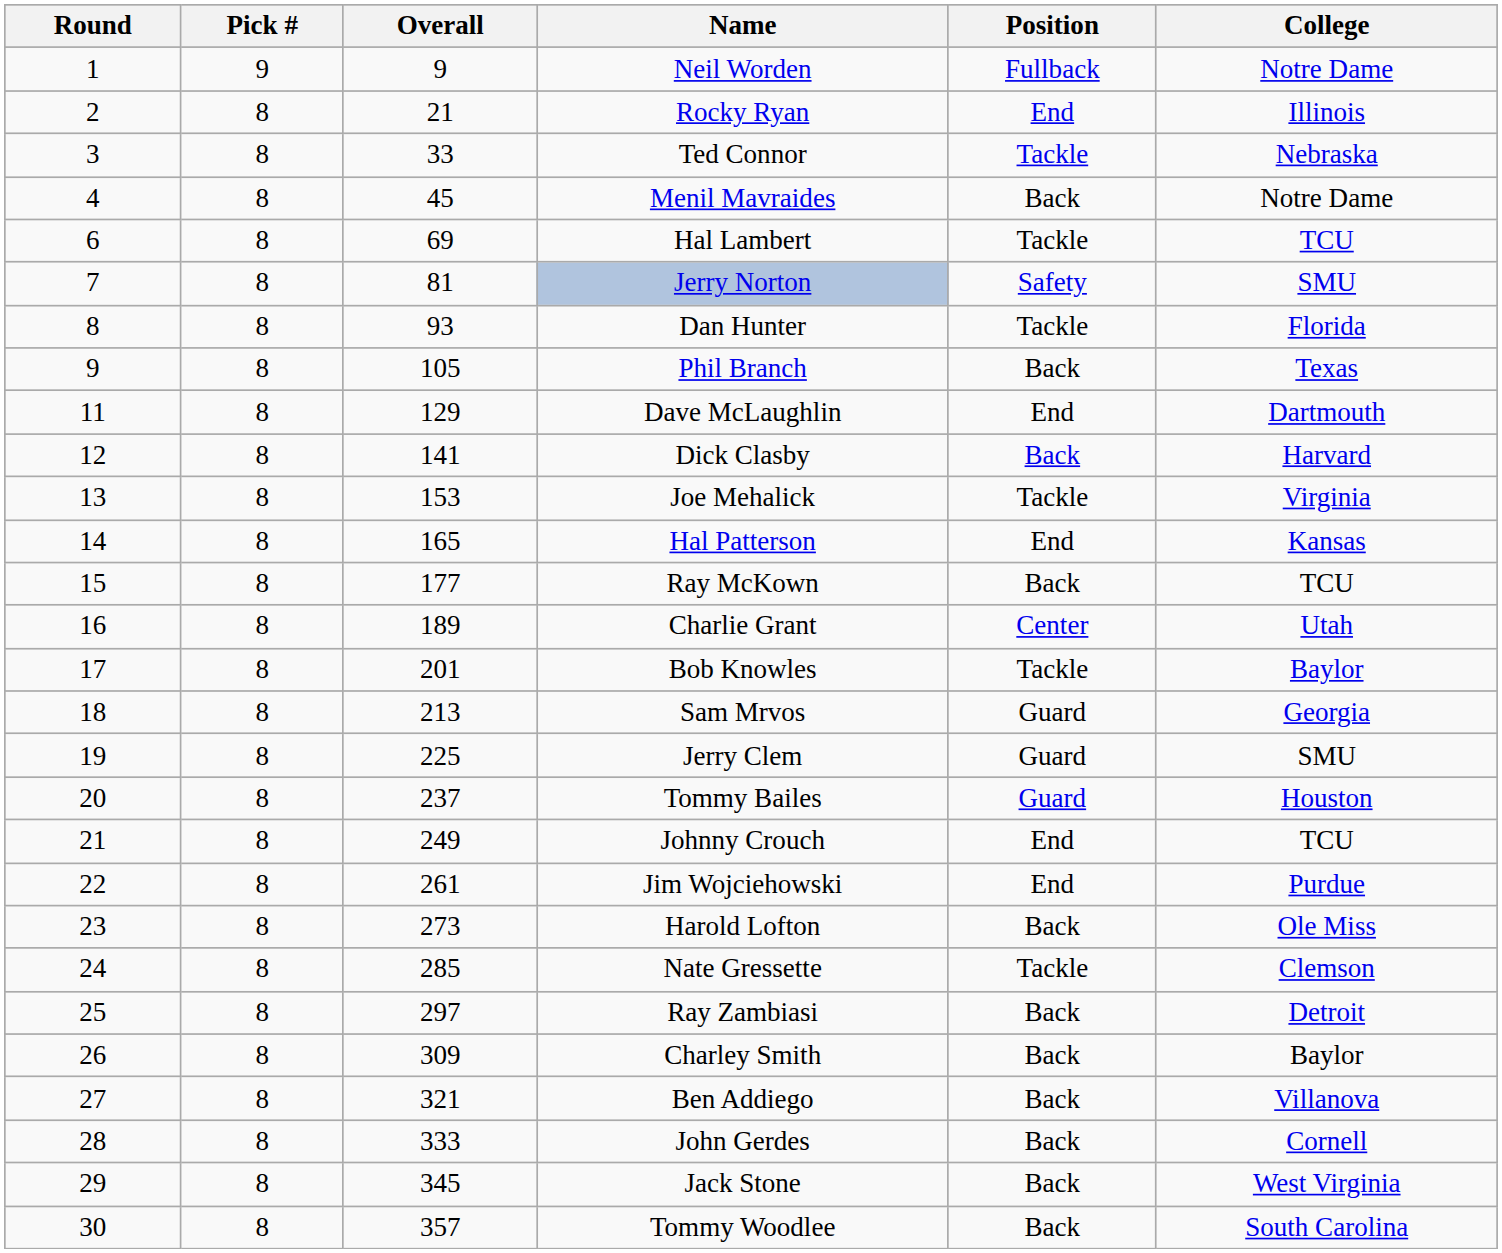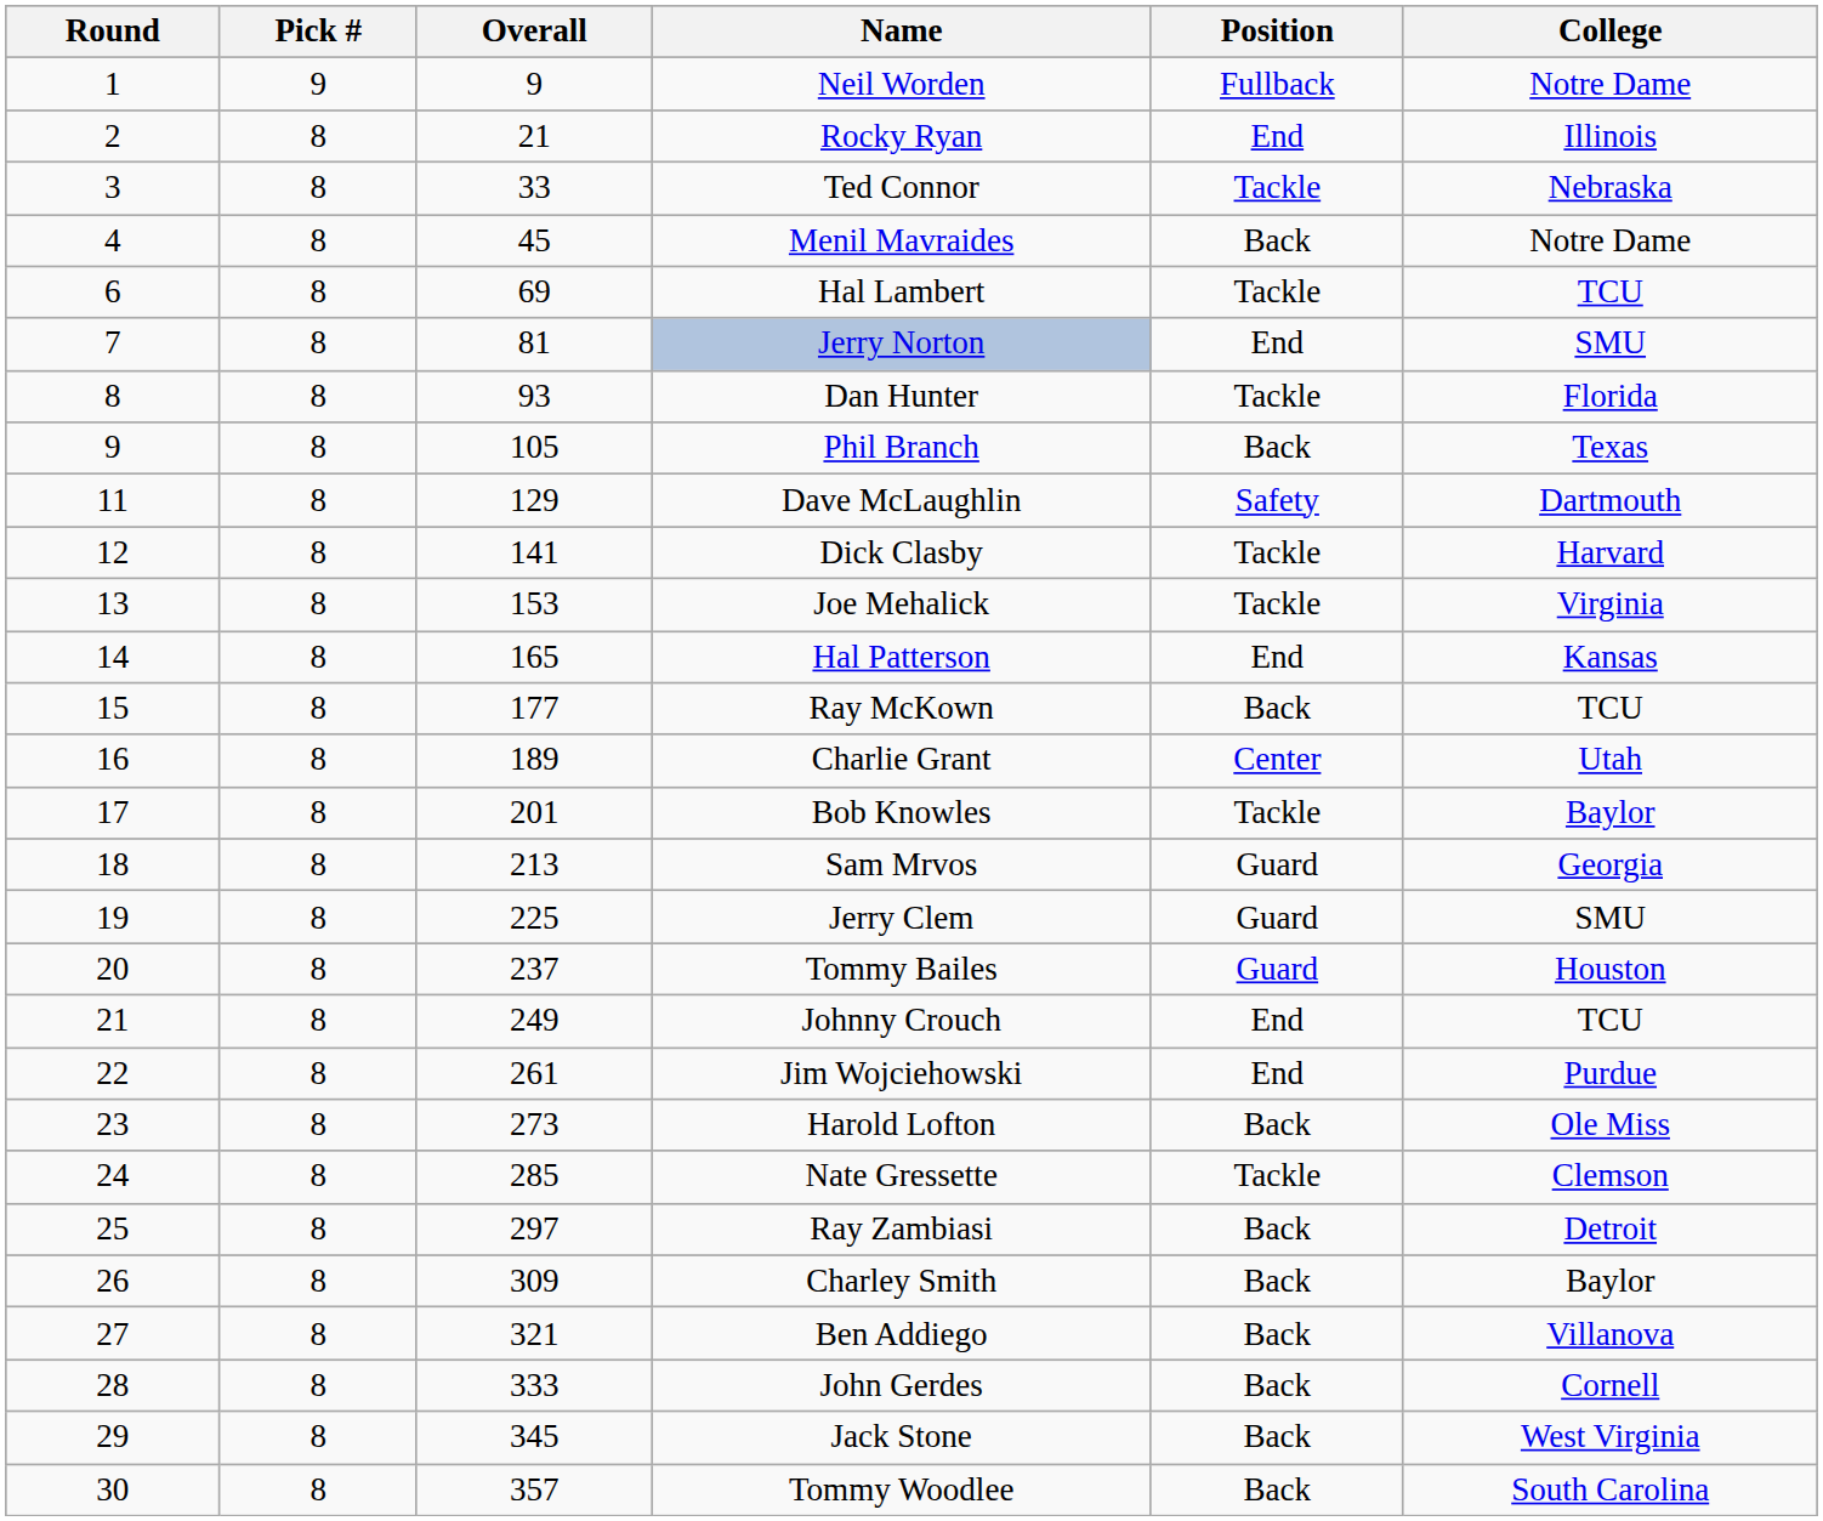 <table class="wikitable sortable sortable" style="width: 100%; text-align:center">
 <tr>
 <th>Round</th>
 <th>Pick #</th>
 <th>Overall</th>
 <th>Name</th>
 <th>Position</th>
 <th>College</th>
 </tr>
 <tr>
 <td>1</td>
 <td>9</td>
 <td>9</td>
 <td><a href='#'>Neil Worden</a></td>
 <td><a href='#'>Fullback</a></td>
 <td><a href='#'>Notre Dame</a></td>
 </tr>
 <tr>
 <td>2</td>
 <td>8</td>
 <td>21</td>
 <td><a href='#'>Rocky Ryan</a></td>
 <td><a href='#'>End</a></td>
 <td><a href='#'>Illinois</a></td>
 </tr>
 <tr>
 <td>3</td>
 <td>8</td>
 <td>33</td>
 <td>Ted Connor</td>
 <td><a href='#'>Tackle</a></td>
 <td><a href='#'>Nebraska</a></td>
 </tr>
 <tr>
 <td>4</td>
 <td>8</td>
 <td>45</td>
 <td><a href='#'>Menil Mavraides</a></td>
 <td>Back</td>
 <td>Notre Dame</td>
 </tr>
 <tr>
 <td>6</td>
 <td>8</td>
 <td>69</td>
 <td>Hal Lambert</td>
 <td>Tackle</td>
 <td><a href='#'>TCU</a></td>
 </tr>
 <tr>
 <td>7</td>
 <td>8</td>
 <td>81</td>
 <td bgcolor=lightsteelblue><a href='#'>Jerry Norton</a></td>
-<td><a href='#'>Safety</a></td>
+<td>End</td>
 <td><a href='#'>SMU</a></td>
 </tr>
 <tr>
 <td>8</td>
 <td>8</td>
 <td>93</td>
 <td>Dan Hunter</td>
 <td>Tackle</td>
 <td><a href='#'>Florida</a></td>
 </tr>
 <tr>
 <td>9</td>
 <td>8</td>
 <td>105</td>
 <td><a href='#'>Phil Branch</a></td>
 <td>Back</td>
 <td><a href='#'>Texas</a></td>
 </tr>
 <tr>
 <td>11</td>
 <td>8</td>
 <td>129</td>
 <td>Dave McLaughlin</td>
-<td>End</td>
+<td><a href='#'>Safety</a></td>
 <td><a href='#'>Dartmouth</a></td>
 </tr>
 <tr>
 <td>12</td>
 <td>8</td>
 <td>141</td>
 <td>Dick Clasby</td>
-<td><a href='#'>Back</a></td>
+<td>Tackle</td>
 <td><a href='#'>Harvard</a></td>
 </tr>
 <tr>
 <td>13</td>
 <td>8</td>
 <td>153</td>
 <td>Joe Mehalick</td>
 <td>Tackle</td>
 <td><a href='#'>Virginia</a></td>
 </tr>
 <tr>
 <td>14</td>
 <td>8</td>
 <td>165</td>
 <td><a href='#'>Hal Patterson</a></td>
 <td>End</td>
 <td><a href='#'>Kansas</a></td>
 </tr>
 <tr>
 <td>15</td>
 <td>8</td>
 <td>177</td>
 <td>Ray McKown</td>
 <td>Back</td>
 <td>TCU</td>
 </tr>
 <tr>
 <td>16</td>
 <td>8</td>
 <td>189</td>
 <td>Charlie Grant</td>
 <td><a href='#'>Center</a></td>
 <td><a href='#'>Utah</a></td>
 </tr>
 <tr>
 <td>17</td>
 <td>8</td>
 <td>201</td>
 <td>Bob Knowles</td>
 <td>Tackle</td>
 <td><a href='#'>Baylor</a></td>
 </tr>
 <tr>
 <td>18</td>
 <td>8</td>
 <td>213</td>
 <td>Sam Mrvos</td>
 <td>Guard</td>
 <td><a href='#'>Georgia</a></td>
 </tr>
 <tr>
 <td>19</td>
 <td>8</td>
 <td>225</td>
 <td>Jerry Clem</td>
 <td>Guard</td>
 <td>SMU</td>
 </tr>
 <tr>
 <td>20</td>
 <td>8</td>
 <td>237</td>
 <td>Tommy Bailes</td>
 <td><a href='#'>Guard</a></td>
 <td><a href='#'>Houston</a></td>
 </tr>
 <tr>
 <td>21</td>
 <td>8</td>
 <td>249</td>
 <td>Johnny Crouch</td>
 <td>End</td>
 <td>TCU</td>
 </tr>
 <tr>
 <td>22</td>
 <td>8</td>
 <td>261</td>
 <td>Jim Wojciehowski</td>
 <td>End</td>
 <td><a href='#'>Purdue</a></td>
 </tr>
 <tr>
 <td>23</td>
 <td>8</td>
 <td>273</td>
 <td>Harold Lofton</td>
 <td>Back</td>
 <td><a href='#'>Ole Miss</a></td>
 </tr>
 <tr>
 <td>24</td>
 <td>8</td>
 <td>285</td>
 <td>Nate Gressette</td>
 <td>Tackle</td>
 <td><a href='#'>Clemson</a></td>
 </tr>
 <tr>
 <td>25</td>
 <td>8</td>
 <td>297</td>
 <td>Ray Zambiasi</td>
 <td>Back</td>
 <td><a href='#'>Detroit</a></td>
 </tr>
 <tr>
 <td>26</td>
 <td>8</td>
 <td>309</td>
 <td>Charley Smith</td>
 <td>Back</td>
 <td>Baylor</td>
 </tr>
 <tr>
 <td>27</td>
 <td>8</td>
 <td>321</td>
 <td>Ben Addiego</td>
 <td>Back</td>
 <td><a href='#'>Villanova</a></td>
 </tr>
 <tr>
 <td>28</td>
 <td>8</td>
 <td>333</td>
 <td>John Gerdes</td>
 <td>Back</td>
 <td><a href='#'>Cornell</a></td>
 </tr>
 <tr>
 <td>29</td>
 <td>8</td>
 <td>345</td>
 <td>Jack Stone</td>
 <td>Back</td>
 <td><a href='#'>West Virginia</a></td>
 </tr>
 <tr>
 <td>30</td>
 <td>8</td>
 <td>357</td>
 <td>Tommy Woodlee</td>
 <td>Back</td>
 <td><a href='#'>South Carolina</a></td>
 </tr>
 </table>
